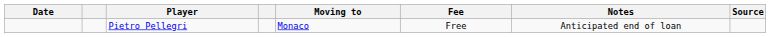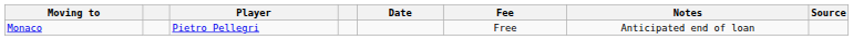 <table class="wikitable sortable">
 <tr>
-<th style="width:110px">Date</th>
+<th style="width:180px">Moving to</th>
 <th style="width:30px"></th>
 <th style="width:220px">Player</th>
 <th style="width:20px"></th>
-<th style="width:180px">Moving to</th>
+<th style="width:110px">Date</th>
 <th style="width:160px">Fee</th>
 <th style="width:320px" class="unsortable">Notes</th>
 <th style="width:35px">Source</th>
 </tr>
 <tr>
-<td></td>
+<td> <a href='#'>Monaco</a></td>
 <td align=center></td>
 <td> <a href='#'>Pietro Pellegri</a></td>
 <td align=center></td>
-<td> <a href='#'>Monaco</a></td>
+<td></td>
 <td align=center>Free</td>
 <td align=center>Anticipated end of loan</td>
 <td></td>
 </tr>
 </table>
